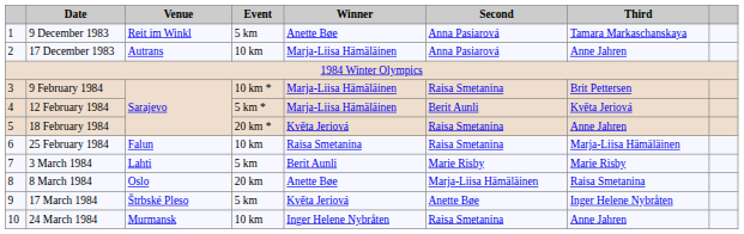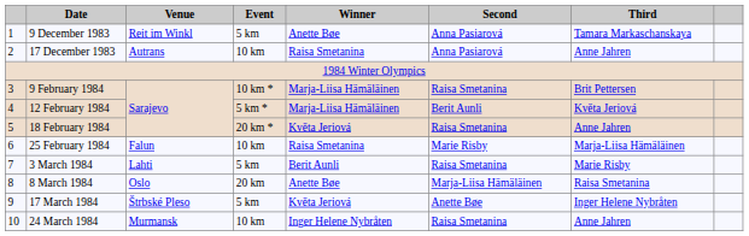 <table bgcolor="#f7f8ff" cellpadding="3" cellspacing="0" border="1" style="font-size: 90%; border: gray solid 1px; border-collapse: collapse;">
 <tr bgcolor="#CCCCCC">
 <td align="center" width="20"><strong></strong></td>
 <td align="center" width="120"><strong>Date</strong></td>
 <td align="center" width="130"><strong>Venue</strong></td>
 <td align="center" width="60"><strong>Event</strong></td>
 <td align="center" width="175"><strong>Winner</strong></td>
 <td align="center" width="175"><strong>Second</strong></td>
 <td align="center" width="175"><strong>Third</strong></td>
 <td align="center" width="30"><strong></strong></td>
 </tr>
 <tr align="left">
 <td>1</td>
 <td>9 December 1983</td>
 <td> <a href='#'>Reit im Winkl</a></td>
 <td>5 km</td>
 <td> <a href='#'>Anette Bøe</a></td>
 <td> <a href='#'>Anna Pasiarová</a></td>
 <td> <a href='#'>Tamara Markaschanskaya</a></td>
 <td></td>
 </tr>
 <tr align="left">
 <td>2</td>
 <td>17 December 1983</td>
 <td> <a href='#'>Autrans</a></td>
 <td>10 km</td>
-<td> <a href='#'>Marja-Liisa Hämäläinen</a></td>
+<td> <a href='#'>Raisa Smetanina</a></td>
 <td> <a href='#'>Anna Pasiarová</a></td>
 <td> <a href='#'>Anne Jahren</a></td>
 <td></td>
 </tr>
 <tr bgcolor=#EFDECD>
 <td colspan="9" align="center"><a href='#'>1984 Winter Olympics</a></td>
 </tr>
 <tr bgcolor=#EFDECD>
 <td>3</td>
 <td>9 February 1984</td>
 <td rowspan=3> <a href='#'>Sarajevo</a></td>
 <td>10 km *</td>
 <td> <a href='#'>Marja-Liisa Hämäläinen</a></td>
 <td> <a href='#'>Raisa Smetanina</a></td>
 <td> <a href='#'>Brit Pettersen</a></td>
 <td></td>
 </tr>
 <tr align="left" bgcolor=#EFDECD>
 <td>4</td>
 <td>12 February 1984</td>
 <td>5 km *</td>
 <td> <a href='#'>Marja-Liisa Hämäläinen</a></td>
 <td> <a href='#'>Berit Aunli</a></td>
 <td> <a href='#'>Květa Jeriová</a></td>
 <td></td>
 </tr>
 <tr align="left" bgcolor=#EFDECD>
 <td>5</td>
 <td>18 February 1984</td>
 <td>20 km *</td>
 <td> <a href='#'>Květa Jeriová</a></td>
 <td> <a href='#'>Raisa Smetanina</a></td>
 <td> <a href='#'>Anne Jahren</a></td>
 <td></td>
 </tr>
 <tr align="left">
 <td>6</td>
 <td>25 February 1984</td>
 <td> <a href='#'>Falun</a></td>
 <td>10 km</td>
 <td> <a href='#'>Raisa Smetanina</a></td>
-<td> <a href='#'>Raisa Smetanina</a></td>
+<td> <a href='#'>Marie Risby</a></td>
 <td> <a href='#'>Marja-Liisa Hämäläinen</a></td>
 <td></td>
 </tr>
 <tr align="left">
 <td>7</td>
 <td>3 March 1984</td>
 <td> <a href='#'>Lahti</a></td>
 <td>5 km</td>
 <td> <a href='#'>Berit Aunli</a></td>
-<td> <a href='#'>Marie Risby</a></td>
+<td> <a href='#'>Raisa Smetanina</a></td>
 <td> <a href='#'>Marie Risby</a></td>
 <td></td>
 </tr>
 <tr align="left">
 <td>8</td>
 <td>8 March 1984</td>
 <td> <a href='#'>Oslo</a></td>
 <td>20 km</td>
 <td> <a href='#'>Anette Bøe</a></td>
 <td> <a href='#'>Marja-Liisa Hämäläinen</a></td>
 <td> <a href='#'>Raisa Smetanina</a></td>
 <td></td>
 </tr>
 <tr align="left">
 <td>9</td>
 <td>17 March 1984</td>
 <td> <a href='#'>Štrbské Pleso</a></td>
 <td>5 km</td>
 <td> <a href='#'>Květa Jeriová</a></td>
 <td> <a href='#'>Anette Bøe</a></td>
 <td> <a href='#'>Inger Helene Nybråten</a></td>
 <td></td>
 </tr>
 <tr align="left">
 <td>10</td>
 <td>24 March 1984</td>
 <td> <a href='#'>Murmansk</a></td>
 <td>10 km</td>
 <td> <a href='#'>Inger Helene Nybråten</a></td>
 <td> <a href='#'>Raisa Smetanina</a></td>
 <td> <a href='#'>Anne Jahren</a></td>
 <td></td>
 </tr>
 </table>
